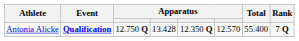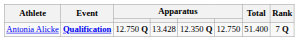 <table class="wikitable" style="font-size:90%">
 <tr>
 <th rowspan=2>Athlete</th>
 <th rowspan=2>Event</th>
 <th colspan =4>Apparatus</th>
 <th rowspan=2>Total</th>
 <th rowspan=2>Rank</th>
 </tr>
 <tr style="font-size:95%">
 <th></th>
 <th></th>
 <th></th>
 <th></th>
 </tr>
 <tr align=center>
 <td align=left><a href='#'>Antonia Alicke</a></td>
 <td align=left><strong><a href='#'>Qualification</a></strong></td>
 <td>12.750 <strong>Q</strong></td>
 <td>13.428</td>
 <td>12.350 <strong>Q</strong></td>
-<td>12.570</td>
-<td>55.400</td>
+<td>12.750</td>
+<td>51.400</td>
 <td>7 <strong>Q</strong></td>
 </tr>
 </table>
